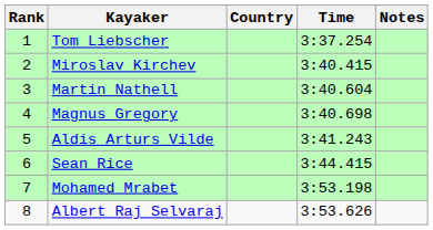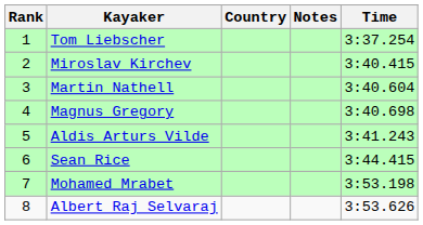 <table class="wikitable" style="text-align:center">
 <tr>
 <th>Rank</th>
 <th>Kayaker</th>
 <th>Country</th>
+<th>Notes</th>
 <th>Time</th>
-<th>Notes</th>
 </tr>
 <tr bgcolor=bbffbb>
 <td>1</td>
 <td align="left"><a href='#'>Tom Liebscher</a></td>
 <td align="left"></td>
+<td></td>
 <td>3:37.254</td>
-<td></td>
 </tr>
 <tr bgcolor=bbffbb>
 <td>2</td>
 <td align="left"><a href='#'>Miroslav Kirchev</a></td>
 <td align="left"></td>
+<td></td>
 <td>3:40.415</td>
-<td></td>
 </tr>
 <tr bgcolor=bbffbb>
 <td>3</td>
 <td align="left"><a href='#'>Martin Nathell</a></td>
 <td align="left"></td>
+<td></td>
 <td>3:40.604</td>
-<td></td>
 </tr>
 <tr bgcolor=bbffbb>
 <td>4</td>
 <td align="left"><a href='#'>Magnus Gregory</a></td>
 <td align="left"></td>
+<td></td>
 <td>3:40.698</td>
-<td></td>
 </tr>
 <tr bgcolor=bbffbb>
 <td>5</td>
 <td align="left"><a href='#'>Aldis Arturs Vilde</a></td>
 <td align="left"></td>
+<td></td>
 <td>3:41.243</td>
-<td></td>
 </tr>
 <tr bgcolor=bbffbb>
 <td>6</td>
 <td align="left"><a href='#'>Sean Rice</a></td>
 <td align="left"></td>
+<td></td>
 <td>3:44.415</td>
-<td></td>
 </tr>
 <tr bgcolor=bbffbb>
 <td>7</td>
 <td align="left"><a href='#'>Mohamed Mrabet</a></td>
 <td align="left"></td>
+<td></td>
 <td>3:53.198</td>
-<td></td>
 </tr>
 <tr>
 <td>8</td>
 <td align="left"><a href='#'>Albert Raj Selvaraj</a></td>
 <td align="left"></td>
+<td></td>
 <td>3:53.626</td>
-<td></td>
 </tr>
 </table>
